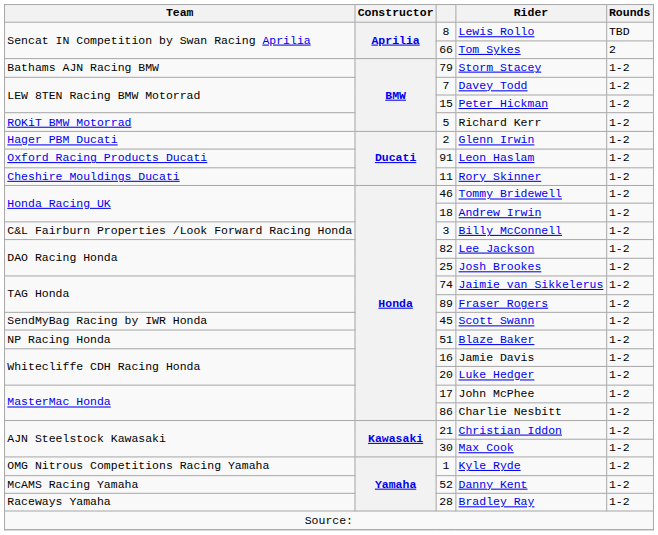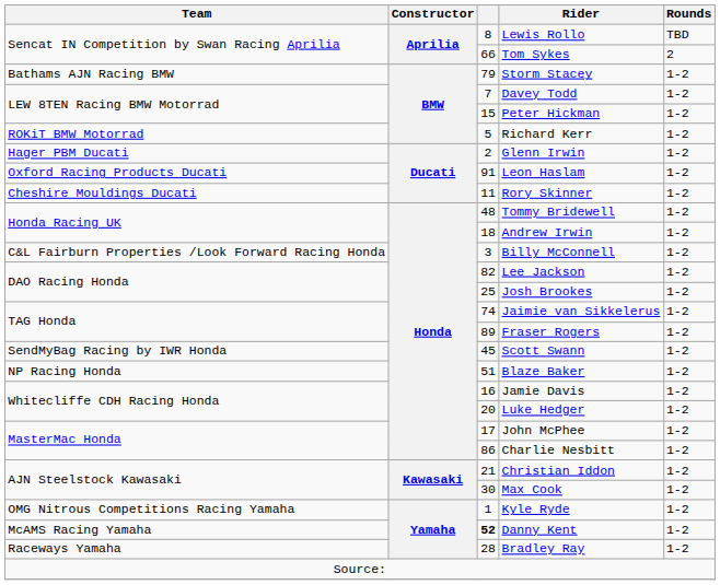 <table class="wikitable" style="font-size: 85%;">
 <tr>
 <th>Team</th>
 <th>Constructor</th>
 <th></th>
 <th>Rider</th>
 <th>Rounds</th>
 </tr>
 <tr>
 <td rowspan="2">Sencat IN Competition by Swan Racing <a href='#'>Aprilia</a></td>
 <th rowspan="2"><a href='#'>Aprilia</a></th>
 <td align="center">8</td>
 <td> <a href='#'>Lewis Rollo</a></td>
 <td>TBD</td>
 </tr>
 <tr>
 <td align="center">66</td>
 <td> <a href='#'>Tom Sykes</a></td>
 <td>2</td>
 </tr>
 <tr>
 <td>Bathams AJN Racing BMW</td>
 <th rowspan="4"><a href='#'>BMW</a></th>
 <td align="center">79</td>
 <td> <a href='#'>Storm Stacey</a></td>
 <td>1-2</td>
 </tr>
 <tr>
 <td rowspan="2">LEW 8TEN Racing BMW Motorrad</td>
 <td align="center">7</td>
 <td> <a href='#'>Davey Todd</a></td>
 <td>1-2</td>
 </tr>
 <tr>
 <td align="center">15</td>
 <td> <a href='#'>Peter Hickman</a></td>
 <td>1-2</td>
 </tr>
 <tr>
 <td><a href='#'>ROKiT BMW Motorrad</a></td>
 <td align="center">5</td>
 <td> Richard Kerr</td>
 <td>1-2</td>
 </tr>
 <tr>
 <td><a href='#'>Hager PBM Ducati</a></td>
 <th rowspan="3"><a href='#'>Ducati</a></th>
 <td align="center">2</td>
 <td> <a href='#'>Glenn Irwin</a></td>
 <td>1-2</td>
 </tr>
 <tr>
 <td><a href='#'>Oxford Racing Products Ducati</a></td>
 <td align="center">91</td>
 <td> <a href='#'>Leon Haslam</a></td>
 <td>1-2</td>
 </tr>
 <tr>
 <td><a href='#'>Cheshire Mouldings Ducati</a></td>
 <td align="center">11</td>
 <td> <a href='#'>Rory Skinner</a></td>
 <td>1-2</td>
 </tr>
 <tr>
 <td rowspan="2"><a href='#'>Honda Racing UK</a></td>
 <th rowspan="13"><a href='#'>Honda</a></th>
-<td align="center">46</td>
+<td align="center">48</td>
 <td> <a href='#'>Tommy Bridewell</a></td>
 <td>1-2</td>
 </tr>
 <tr>
 <td align="center">18</td>
 <td> <a href='#'>Andrew Irwin</a></td>
 <td>1-2</td>
 </tr>
 <tr>
 <td>C&L Fairburn Properties /Look Forward Racing Honda</td>
 <td align="center">3</td>
 <td> <a href='#'>Billy McConnell</a></td>
 <td>1-2</td>
 </tr>
 <tr>
 <td rowspan="2">DAO Racing Honda</td>
 <td align="center">82</td>
 <td> <a href='#'>Lee Jackson</a></td>
 <td>1-2</td>
 </tr>
 <tr>
 <td align="center">25</td>
 <td> <a href='#'>Josh Brookes</a></td>
 <td>1-2</td>
 </tr>
 <tr>
 <td rowspan="2">TAG Honda</td>
 <td align="center">74</td>
 <td> <a href='#'>Jaimie van Sikkelerus</a></td>
 <td>1-2</td>
 </tr>
 <tr>
 <td align="center">89</td>
 <td> <a href='#'>Fraser Rogers</a></td>
 <td>1-2</td>
 </tr>
 <tr>
 <td>SendMyBag Racing by IWR Honda</td>
 <td align="center">45</td>
 <td> <a href='#'>Scott Swann</a></td>
 <td>1-2</td>
 </tr>
 <tr>
 <td>NP Racing Honda</td>
 <td align="center">51</td>
 <td> <a href='#'>Blaze Baker</a></td>
 <td>1-2</td>
 </tr>
 <tr>
 <td rowspan="2">Whitecliffe CDH Racing Honda</td>
 <td align="center">16</td>
 <td> Jamie Davis</td>
 <td>1-2</td>
 </tr>
 <tr>
 <td align="center">20</td>
 <td> <a href='#'>Luke Hedger</a></td>
 <td>1-2</td>
 </tr>
 <tr>
 <td rowspan="2"><a href='#'>MasterMac Honda</a></td>
 <td align="center">17</td>
 <td> John McPhee</td>
 <td>1-2</td>
 </tr>
 <tr>
 <td align="center">86</td>
 <td> Charlie Nesbitt</td>
 <td>1-2</td>
 </tr>
 <tr>
 <td rowspan="2">AJN Steelstock Kawasaki</td>
 <th rowspan="2"><a href='#'>Kawasaki</a></th>
 <td align="center">21</td>
 <td> <a href='#'>Christian Iddon</a></td>
 <td>1-2</td>
 </tr>
 <tr>
 <td align="center">30</td>
 <td> <a href='#'>Max Cook</a></td>
 <td>1-2</td>
 </tr>
 <tr>
 <td>OMG Nitrous Competitions Racing Yamaha</td>
 <th rowspan="3"><a href='#'>Yamaha</a></th>
 <td align="center">1</td>
 <td> <a href='#'>Kyle Ryde</a></td>
 <td>1-2</td>
 </tr>
 <tr>
 <td>McAMS Racing Yamaha</td>
-<td align="center">52</td>
+<td align="center"><strong>52</strong></td>
 <td> <a href='#'>Danny Kent</a></td>
 <td>1-2</td>
 </tr>
 <tr>
 <td>Raceways Yamaha</td>
 <td align="center">28</td>
 <td> <a href='#'>Bradley Ray</a></td>
 <td>1-2</td>
 </tr>
 <tr>
 <td colspan=5 align=center>Source:</td>
 </tr>
 <tr>
 </tr>
 </table>
